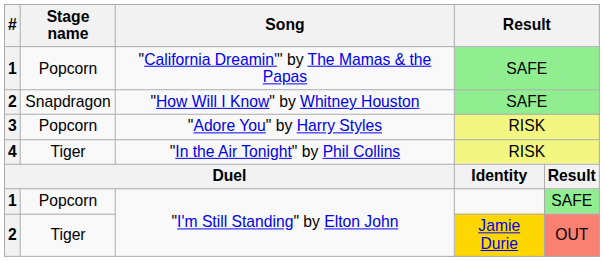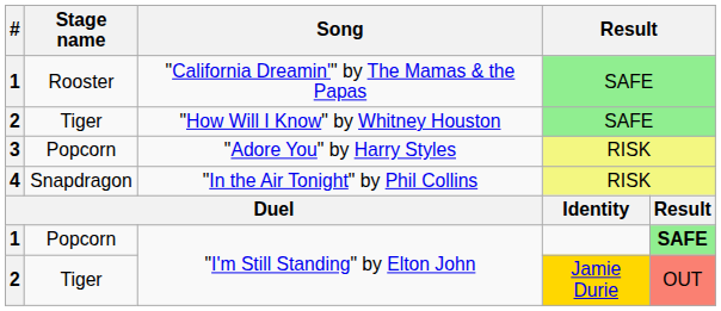 <table class="wikitable plainrowheaders" style="text-align: center;">
 <tr>
 <th>#</th>
 <th>Stage name</th>
 <th>Song</th>
 <th colspan="2">Result</th>
 </tr>
 <tr>
 <th>1</th>
-<td>Popcorn</td>
+<td>Rooster</td>
 <td>"<a href='#'>California Dreamin'</a>" by <a href='#'>The Mamas & the Papas</a></td>
 <td colspan="2" bgcolor=lightgreen>SAFE</td>
 </tr>
 <tr>
 <th>2</th>
-<td>Snapdragon</td>
+<td>Tiger</td>
 <td>"<a href='#'>How Will I Know</a>" by <a href='#'>Whitney Houston</a></td>
 <td colspan="2" bgcolor=lightgreen>SAFE</td>
 </tr>
 <tr>
 <th>3</th>
 <td>Popcorn</td>
 <td>"<a href='#'>Adore You</a>" by <a href='#'>Harry Styles</a></td>
 <td colspan="2" bgcolor=#F3F781>RISK</td>
 </tr>
 <tr>
 <th>4</th>
-<td>Tiger</td>
+<td>Snapdragon</td>
 <td>"<a href='#'>In the Air Tonight</a>" by <a href='#'>Phil Collins</a></td>
 <td colspan="2" bgcolor=#F3F781>RISK</td>
 </tr>
 <tr>
 <th colspan="3">Duel</th>
 <th>Identity</th>
 <th>Result</th>
 </tr>
 <tr>
 <th>1</th>
 <td>Popcorn</td>
 <td rowspan="2">"<a href='#'>I'm Still Standing</a>" by <a href='#'>Elton John</a></td>
 <td></td>
-<td bgcolor=lightgreen>SAFE</td>
+<td bgcolor=lightgreen><strong>SAFE</strong></td>
 </tr>
 <tr>
 <th>2</th>
 <td>Tiger</td>
 <td style="background: gold;"><a href='#'>Jamie Durie</a></td>
 <td bgcolor=salmon>OUT</td>
 </tr>
 </table>
